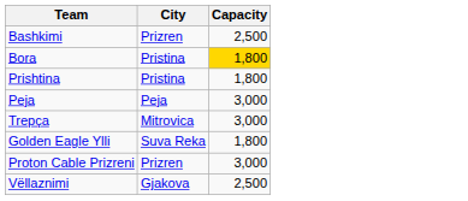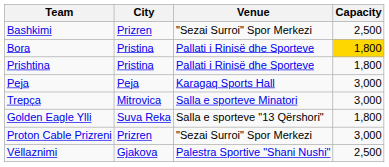 <table class="wikitable sortable">
 <tr>
 <th>Team</th>
 <th>City</th>
+<th>Venue</th>
 <th>Capacity</th>
 </tr>
 <tr>
 <td><a href='#'>Bashkimi</a></td>
 <td><a href='#'>Prizren</a></td>
+<td>"Sezai Surroi" Spor Merkezi</td>
 <td align=right>2,500</td>
 </tr>
 <tr>
 <td><a href='#'>Bora</a></td>
 <td><a href='#'>Pristina</a></td>
+<td><a href='#'>Pallati i Rinisë dhe Sporteve</a></td>
 <td align=right style="background: gold;">1,800</td>
 </tr>
 <tr>
 <td><a href='#'>Prishtina</a></td>
 <td><a href='#'>Pristina</a></td>
+<td><a href='#'>Pallati i Rinisë dhe Sporteve</a></td>
 <td align=right>1,800</td>
 </tr>
 <tr>
 <td><a href='#'>Peja</a></td>
 <td><a href='#'>Peja</a></td>
+<td><a href='#'>Karagaq Sports Hall</a></td>
 <td align=right>3,000</td>
 </tr>
 <tr>
 <td><a href='#'>Trepça</a></td>
 <td><a href='#'>Mitrovica</a></td>
+<td><a href='#'>Salla e sporteve Minatori</a></td>
 <td align=right>3,000</td>
 </tr>
 <tr>
 <td><a href='#'>Golden Eagle Ylli</a></td>
 <td><a href='#'>Suva Reka</a></td>
+<td>Salla e sporteve "13 Qërshori"</td>
 <td align=right>1,800</td>
 </tr>
 <tr>
 <td><a href='#'>Proton Cable Prizreni</a></td>
 <td><a href='#'>Prizren</a></td>
+<td>"Sezai Surroi" Spor Merkezi</td>
 <td align=right>3,000</td>
 </tr>
 <tr>
 <td><a href='#'>Vëllaznimi</a></td>
 <td><a href='#'>Gjakova</a></td>
+<td><a href='#'>Palestra Sportive "Shani Nushi"</a></td>
 <td align=right>2,500</td>
 </tr>
 </table>
